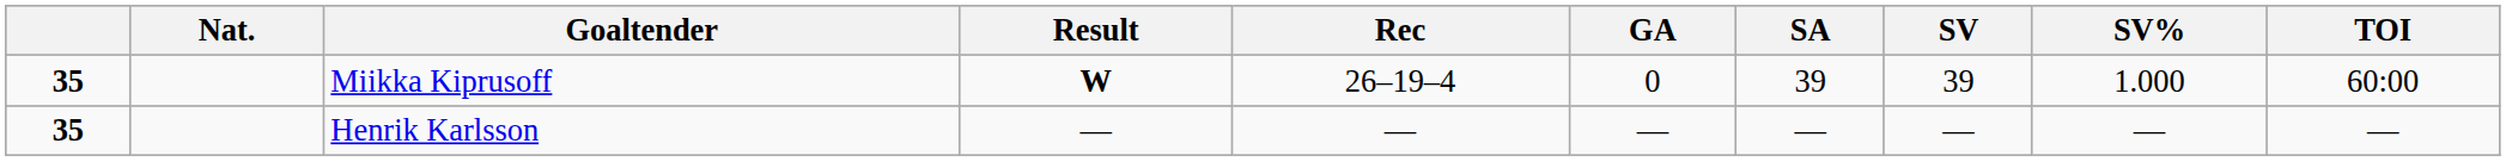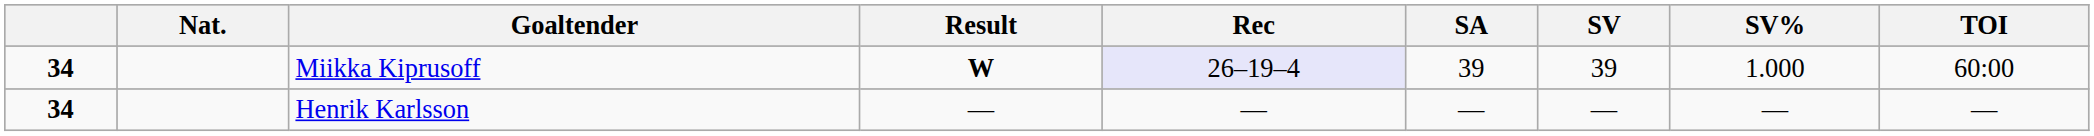 <table width="100%" class="wikitable" style="text-align:center">
 <tr>
 <th align=center></th>
 <th>Nat.</th>
 <th>Goaltender</th>
 <th>Result</th>
 <th>Rec</th>
-<th>GA</th>
 <th>SA</th>
 <th>SV</th>
 <th>SV%</th>
 <th>TOI</th>
 </tr>
 <tr>
-<td><strong>35</strong></td>
+<td><strong>34</strong></td>
 <td align=center></td>
 <td align=left><a href='#'>Miikka Kiprusoff</a></td>
 <td><strong>W</strong></td>
-<td>26–19–4</td>
-<td>0</td>
+<td style="background: lavender;">26–19–4</td>
 <td>39</td>
 <td>39</td>
 <td>1.000</td>
 <td>60:00</td>
 </tr>
 <tr>
-<td><strong>35</strong></td>
+<td><strong>34</strong></td>
 <td align=center></td>
 <td align=left><a href='#'>Henrik Karlsson</a></td>
 <td>—</td>
 <td>—</td>
 <td>—</td>
 <td>—</td>
 <td>—</td>
 <td>—</td>
-<td>—</td>
 </tr>
 </table>
